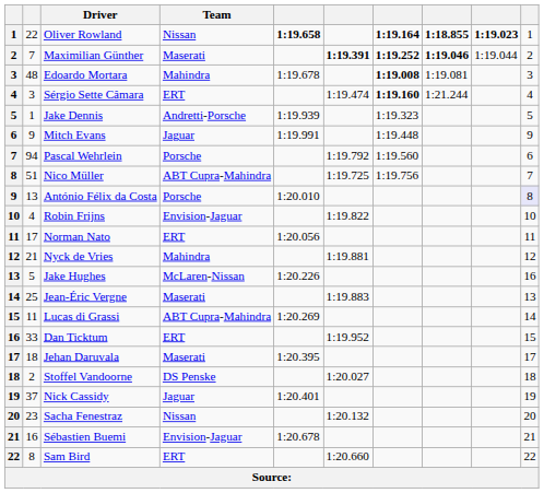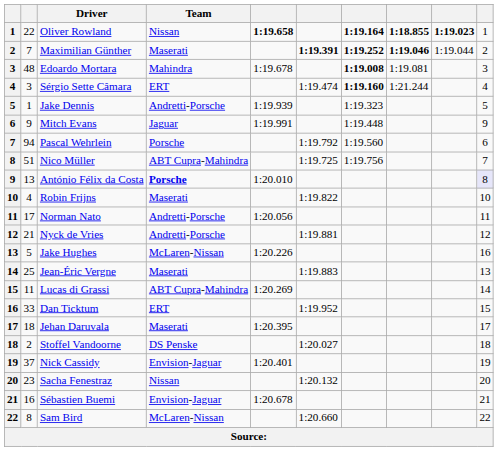 <table class="wikitable sortable" style="font-size: 85%">
 <tr>
 <th scope="col"></th>
 <th scope="col"></th>
 <th scope="col">Driver</th>
 <th scope="col">Team</th>
 <th scope="col"></th>
 <th scope="col"></th>
 <th scope="col"></th>
 <th scope="col"></th>
 <th scope="col"></th>
 <th scope="col"></th>
 </tr>
 <tr>
 <th scope="row">1</th>
 <td align="center">22</td>
 <td data-sort-value=""> <a href='#'>Oliver Rowland</a></td>
 <td><a href='#'>Nissan</a></td>
 <td><strong>1:19.658</strong></td>
 <td></td>
 <td><strong>1:19.164</strong></td>
 <td><strong>1:18.855</strong></td>
 <td><strong>1:19.023</strong></td>
 <td align="center">1</td>
 </tr>
 <tr>
 <th scope="row">2</th>
 <td align="center">7</td>
 <td data-sort-value=""> <a href='#'>Maximilian Günther</a></td>
 <td><a href='#'>Maserati</a></td>
 <td></td>
 <td><strong>1:19.391</strong></td>
 <td><strong>1:19.252</strong></td>
 <td><strong>1:19.046</strong></td>
 <td>1:19.044</td>
 <td align="center">2</td>
 </tr>
 <tr>
 <th scope="row">3</th>
 <td align="center">48</td>
 <td data-sort-value=""> <a href='#'>Edoardo Mortara</a></td>
 <td><a href='#'>Mahindra</a></td>
 <td>1:19.678</td>
 <td></td>
 <td><strong>1:19.008</strong></td>
 <td>1:19.081</td>
 <td></td>
 <td align="center">3</td>
 </tr>
 <tr>
 <th scope="row">4</th>
 <td align="center">3</td>
 <td data-sort-value=""> <a href='#'>Sérgio Sette Câmara</a></td>
 <td><a href='#'>ERT</a></td>
 <td></td>
 <td>1:19.474</td>
 <td><strong>1:19.160</strong></td>
 <td>1:21.244</td>
 <td></td>
 <td align="center">4</td>
 </tr>
 <tr>
 <th scope="row">5</th>
 <td align="center">1</td>
 <td data-sort-value=""> <a href='#'>Jake Dennis</a></td>
 <td><a href='#'>Andretti</a>-<a href='#'>Porsche</a></td>
 <td>1:19.939</td>
 <td></td>
 <td>1:19.323</td>
 <td></td>
 <td></td>
 <td align="center">5</td>
 </tr>
 <tr>
 <th scope="row">6</th>
 <td align="center">9</td>
 <td data-sort-value=""> <a href='#'>Mitch Evans</a></td>
 <td><a href='#'>Jaguar</a></td>
 <td>1:19.991</td>
 <td></td>
 <td>1:19.448</td>
 <td></td>
 <td></td>
 <td align="center">9</td>
 </tr>
 <tr>
 <th scope="row">7</th>
 <td align="center">94</td>
 <td data-sort-value=""> <a href='#'>Pascal Wehrlein</a></td>
 <td><a href='#'>Porsche</a></td>
 <td></td>
 <td>1:19.792</td>
 <td>1:19.560</td>
 <td></td>
 <td></td>
 <td align="center">6</td>
 </tr>
 <tr>
 <th scope="row">8</th>
 <td align="center">51</td>
 <td data-sort-value=""> <a href='#'>Nico Müller</a></td>
 <td><a href='#'>ABT Cupra</a>-<a href='#'>Mahindra</a></td>
 <td></td>
 <td>1:19.725</td>
 <td>1:19.756</td>
 <td></td>
 <td></td>
 <td align="center">7</td>
 </tr>
 <tr>
 <th scope="row">9</th>
 <td align="center">13</td>
 <td data-sort-value=""> <a href='#'>António Félix da Costa</a></td>
-<td><a href='#'>Porsche</a></td>
+<td><strong><a href='#'>Porsche</a></strong></td>
 <td>1:20.010</td>
 <td></td>
 <td></td>
 <td></td>
 <td></td>
 <td align="center" style="background: lavender;">8</td>
 </tr>
 <tr>
 <th scope="row">10</th>
 <td align="center">4</td>
 <td data-sort-value=""> <a href='#'>Robin Frijns</a></td>
-<td><a href='#'>Envision</a>-<a href='#'>Jaguar</a></td>
+<td><a href='#'>Maserati</a></td>
 <td></td>
 <td>1:19.822</td>
 <td></td>
 <td></td>
 <td></td>
 <td align="center">10</td>
 </tr>
 <tr>
 <th scope="row">11</th>
 <td align="center">17</td>
 <td data-sort-value=""> <a href='#'>Norman Nato</a></td>
-<td><a href='#'>ERT</a></td>
+<td><a href='#'>Andretti</a>-<a href='#'>Porsche</a></td>
 <td>1:20.056</td>
 <td></td>
 <td></td>
 <td></td>
 <td></td>
 <td align="center">11</td>
 </tr>
 <tr>
 <th scope="row">12</th>
 <td align="center">21</td>
 <td data-sort-value=""> <a href='#'>Nyck de Vries</a></td>
-<td><a href='#'>Mahindra</a></td>
+<td><a href='#'>Andretti</a>-<a href='#'>Porsche</a></td>
 <td></td>
 <td>1:19.881</td>
 <td></td>
 <td></td>
 <td></td>
 <td align="center">12</td>
 </tr>
 <tr>
 <th scope="row">13</th>
 <td align="center">5</td>
 <td data-sort-value=""> <a href='#'>Jake Hughes</a></td>
 <td><a href='#'>McLaren</a>-<a href='#'>Nissan</a></td>
 <td>1:20.226</td>
 <td></td>
 <td></td>
 <td></td>
 <td></td>
 <td align="center">16</td>
 </tr>
 <tr>
 <th scope="row">14</th>
 <td align="center">25</td>
 <td data-sort-value=""> <a href='#'>Jean-Éric Vergne</a></td>
 <td><a href='#'>Maserati</a></td>
 <td></td>
 <td>1:19.883</td>
 <td></td>
 <td></td>
 <td></td>
 <td align="center">13</td>
 </tr>
 <tr>
 <th scope="row">15</th>
 <td align="center">11</td>
 <td data-sort-value=""> <a href='#'>Lucas di Grassi</a></td>
 <td><a href='#'>ABT Cupra</a>-<a href='#'>Mahindra</a></td>
 <td>1:20.269</td>
 <td></td>
 <td></td>
 <td></td>
 <td></td>
 <td align="center">14</td>
 </tr>
 <tr>
 <th scope="row">16</th>
 <td align="center">33</td>
 <td data-sort-value=""> <a href='#'>Dan Ticktum</a></td>
 <td><a href='#'>ERT</a></td>
 <td></td>
 <td>1:19.952</td>
 <td></td>
 <td></td>
 <td></td>
 <td align="center">15</td>
 </tr>
 <tr>
 <th scope="row">17</th>
 <td align="center">18</td>
 <td data-sort-value=""> <a href='#'>Jehan Daruvala</a></td>
 <td><a href='#'>Maserati</a></td>
 <td>1:20.395</td>
 <td></td>
 <td></td>
 <td></td>
 <td></td>
 <td align="center">17</td>
 </tr>
 <tr>
 <th scope="row">18</th>
 <td align="center">2</td>
 <td data-sort-value=""> <a href='#'>Stoffel Vandoorne</a></td>
 <td><a href='#'>DS Penske</a></td>
 <td></td>
 <td>1:20.027</td>
 <td></td>
 <td></td>
 <td></td>
 <td align="center">18</td>
 </tr>
 <tr>
 <th scope="row">19</th>
 <td align="center">37</td>
 <td data-sort-value=""> <a href='#'>Nick Cassidy</a></td>
-<td><a href='#'>Jaguar</a></td>
+<td><a href='#'>Envision</a>-<a href='#'>Jaguar</a></td>
 <td>1:20.401</td>
 <td></td>
 <td></td>
 <td></td>
 <td></td>
 <td align="center">19</td>
 </tr>
 <tr>
 <th scope="row">20</th>
 <td align="center">23</td>
 <td data-sort-value=""> <a href='#'>Sacha Fenestraz</a></td>
 <td><a href='#'>Nissan</a></td>
 <td></td>
 <td>1:20.132</td>
 <td></td>
 <td></td>
 <td></td>
 <td align="center">20</td>
 </tr>
 <tr>
 <th scope="row">21</th>
 <td align="center">16</td>
 <td data-sort-value=""> <a href='#'>Sébastien Buemi</a></td>
 <td><a href='#'>Envision</a>-<a href='#'>Jaguar</a></td>
 <td>1:20.678</td>
 <td></td>
 <td></td>
 <td></td>
 <td></td>
 <td align="center">21</td>
 </tr>
 <tr>
 <th scope="row">22</th>
 <td align="center">8</td>
 <td data-sort-value=""> <a href='#'>Sam Bird</a></td>
-<td><a href='#'>ERT</a></td>
+<td><a href='#'>McLaren</a>-<a href='#'>Nissan</a></td>
 <td></td>
 <td>1:20.660</td>
 <td></td>
 <td></td>
 <td></td>
 <td align="center">22</td>
 </tr>
 <tr>
 <th colspan="10">Source:</th>
 </tr>
 </table>
